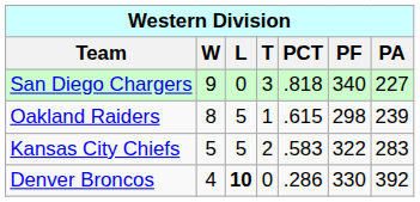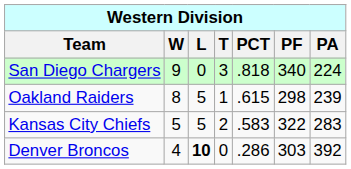 <table class="wikitable" style="text-align:center">
 <tr bgcolor="#ccffff">
 <td colspan="7" align="center"><strong>Western Division</strong></td>
 </tr>
 <tr bgcolor="#efefef">
 <th>Team</th>
 <th>W</th>
 <th>L</th>
 <th>T</th>
 <th>PCT</th>
 <th>PF</th>
 <th>PA</th>
 </tr>
 <tr style="background:#ccffcc">
 <td align="left"><a href='#'>San Diego Chargers</a></td>
 <td>9</td>
 <td>0</td>
 <td>3</td>
 <td>.818</td>
 <td>340</td>
-<td>227</td>
+<td>224</td>
 </tr>
 <tr>
 <td align="left"><a href='#'>Oakland Raiders</a></td>
 <td>8</td>
 <td>5</td>
 <td>1</td>
 <td>.615</td>
 <td>298</td>
 <td>239</td>
 </tr>
 <tr>
 <td align="left"><a href='#'>Kansas City Chiefs</a></td>
 <td>5</td>
 <td>5</td>
 <td>2</td>
 <td>.583</td>
 <td>322</td>
 <td>283</td>
 </tr>
 <tr>
 <td align="left"><a href='#'>Denver Broncos</a></td>
 <td>4</td>
 <td><strong>10</strong></td>
 <td>0</td>
 <td>.286</td>
-<td>330</td>
+<td>303</td>
 <td>392</td>
 </tr>
 </table>
